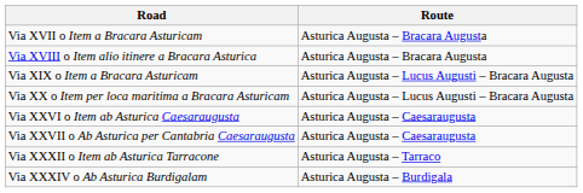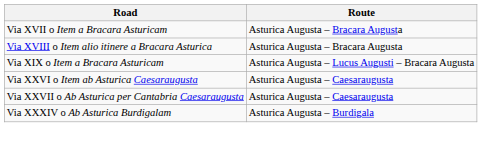 <table class="wikitable sortable">
 <tr>
 <th>Road</th>
 <th>Route</th>
 </tr>
 <tr>
 <td>Via XVII o <em>Item a Bracara Asturicam</em></td>
 <td>Asturica Augusta – <a href='#'>Bracara August</a>a</td>
 </tr>
 <tr>
 <td><a href='#'>Via XVIII</a> o <em>Item alio itinere a Bracara Asturica</em></td>
 <td>Asturica Augusta – Bracara Augusta</td>
 </tr>
 <tr>
 <td>Via XIX o <em>Item a Bracara Asturicam</em></td>
 <td>Asturica Augusta – <a href='#'>Lucus Augusti</a> – Bracara Augusta</td>
 </tr>
 <tr>
-<td>Via XX o <em>Item per loca maritima a Bracara Asturicam</em></td>
-<td>Asturica Augusta – Lucus Augusti – Bracara Augusta</td>
-</tr>
-<tr>
 <td>Via XXVI o <em>Item ab Asturica <a href='#'>Caesaraugusta</a></em></td>
 <td>Asturica Augusta – <a href='#'>Caesaraugusta</a></td>
 </tr>
 <tr>
 <td>Via XXVII o <em>Ab Asturica per Cantabria <a href='#'>Caesaraugusta</a></em></td>
 <td>Asturica Augusta – <a href='#'>Caesaraugusta</a></td>
 </tr>
 <tr>
-<td>Via XXXII o <em>Item ab Asturica Tarracone</em></td>
-<td>Asturica Augusta – <a href='#'>Tarraco</a></td>
-</tr>
-<tr>
 <td>Via XXXIV o <em>Ab Asturica Burdigalam</em></td>
 <td>Asturica Augusta – <a href='#'>Burdigala</a></td>
 </tr>
 </table>
